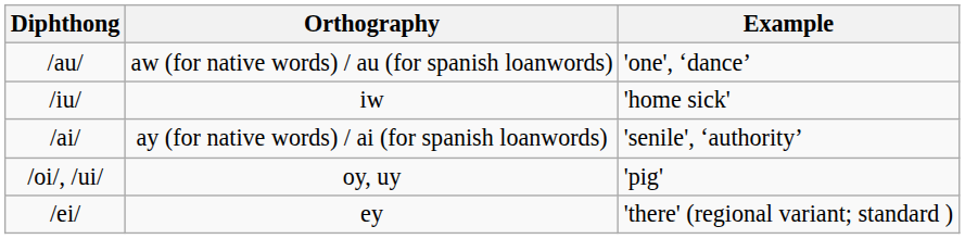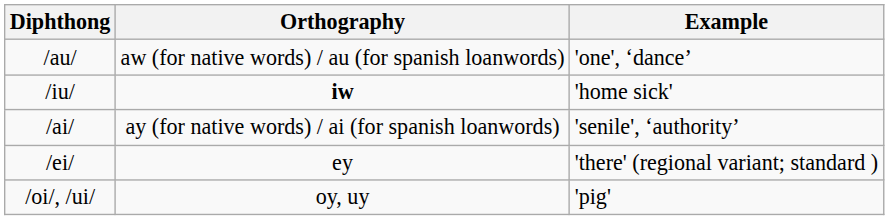 <table class="wikitable" align="center">
 <tr>
 <th>Diphthong</th>
 <th>Orthography</th>
 <th>Example</th>
 </tr>
 <tr>
 <td style="text-align:center">/au/</td>
 <td style="text-align:center">aw (for native words) / au (for spanish loanwords)</td>
 <td> 'one',  ‘dance’</td>
 </tr>
 <tr>
 <td style="text-align:center">/iu/</td>
-<td style="text-align:center">iw</td>
+<td style="text-align:center"><strong>iw</strong></td>
 <td> 'home sick'</td>
 </tr>
 <tr>
 <td style="text-align:center">/ai/</td>
 <td style="text-align:center">ay (for native words) / ai (for spanish loanwords)</td>
 <td> 'senile',  ‘authority’</td>
 </tr>
 <tr>
+<td style="text-align:center">/ei/</td>
+<td style="text-align:center">ey</td>
+<td> 'there' (regional variant; standard )</td>
+</tr>
+<tr>
 <td style="text-align:center">/oi/, /ui/</td>
 <td style="text-align:center">oy, uy</td>
 <td> 'pig'</td>
 </tr>
-<tr>
-<td style="text-align:center">/ei/</td>
-<td style="text-align:center">ey</td>
-<td> 'there' (regional variant; standard )</td>
-</tr>
 </table>
